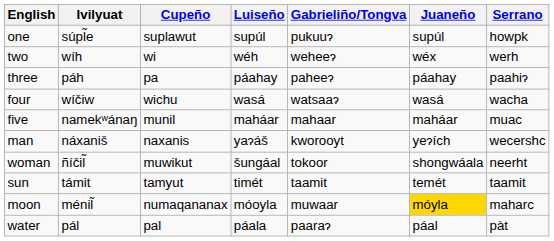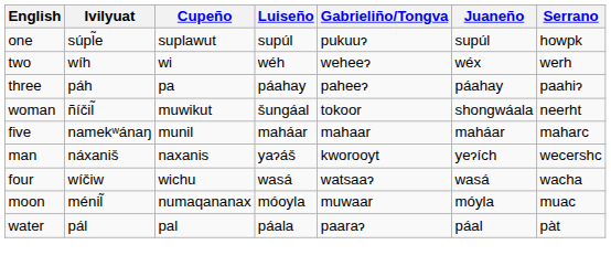 <table class="wikitable">
 <tr>
 <th>English</th>
 <th>Ivilyuat</th>
 <th><a href='#'>Cupeño</a></th>
 <th><a href='#'>Luiseño</a></th>
 <th><a href='#'>Gabrieliño/Tongva</a></th>
 <th><a href='#'>Juaneño</a></th>
 <th><a href='#'>Serrano</a></th>
 </tr>
 <tr>
 <td>one</td>
 <td>súpl̃e</td>
 <td>suplawut</td>
 <td>supúl</td>
 <td>pukuuɂ</td>
 <td>supúl</td>
 <td>howpk</td>
 </tr>
 <tr>
 <td>two</td>
 <td>wíh</td>
 <td>wi</td>
 <td>wéh</td>
 <td>weheeɂ</td>
 <td>wéx</td>
 <td>werh</td>
 </tr>
 <tr>
 <td>three</td>
 <td>páh</td>
 <td>pa</td>
 <td>páahay</td>
 <td>paheeɂ</td>
 <td>páahay</td>
 <td>paahiɂ</td>
 </tr>
 <tr>
-<td>four</td>
-<td>wíčiw</td>
-<td>wichu</td>
-<td>wasá</td>
-<td>watsaaɂ</td>
-<td>wasá</td>
-<td>wacha</td>
+<td>woman</td>
+<td>ñíčil̃</td>
+<td>muwikut</td>
+<td>šungáal</td>
+<td>tokoor</td>
+<td>shongwáala</td>
+<td>neerht</td>
 </tr>
 <tr>
 <td>five</td>
 <td>namekʷánaŋ</td>
 <td>munil</td>
 <td>maháar</td>
 <td>mahaar</td>
 <td>maháar</td>
-<td>muac</td>
+<td>maharc</td>
 </tr>
 <tr>
 <td>man</td>
 <td>náxaniš</td>
 <td>naxanis</td>
 <td>yaɂáš</td>
 <td>kworooyt</td>
 <td>yeɂích</td>
 <td>wecershc</td>
 </tr>
 <tr>
-<td>woman</td>
-<td>ñíčil̃</td>
-<td>muwikut</td>
-<td>šungáal</td>
-<td>tokoor</td>
-<td>shongwáala</td>
-<td>neerht</td>
-</tr>
-<tr>
-<td>sun</td>
-<td>támit</td>
-<td>tamyut</td>
-<td>timét</td>
-<td>taamit</td>
-<td>temét</td>
-<td>taamit</td>
+<td>four</td>
+<td>wíčiw</td>
+<td>wichu</td>
+<td>wasá</td>
+<td>watsaaɂ</td>
+<td>wasá</td>
+<td>wacha</td>
 </tr>
 <tr>
 <td>moon</td>
 <td>ménil̃</td>
 <td>numaqananax</td>
 <td>móoyla</td>
 <td>muwaar</td>
-<td style="background: gold;">móyla</td>
-<td>maharc</td>
+<td>móyla</td>
+<td>muac</td>
 </tr>
 <tr>
 <td>water</td>
 <td>pál</td>
 <td>pal</td>
 <td>páala</td>
 <td>paaraɂ</td>
 <td>páal</td>
 <td>pàt</td>
 </tr>
 </table>
